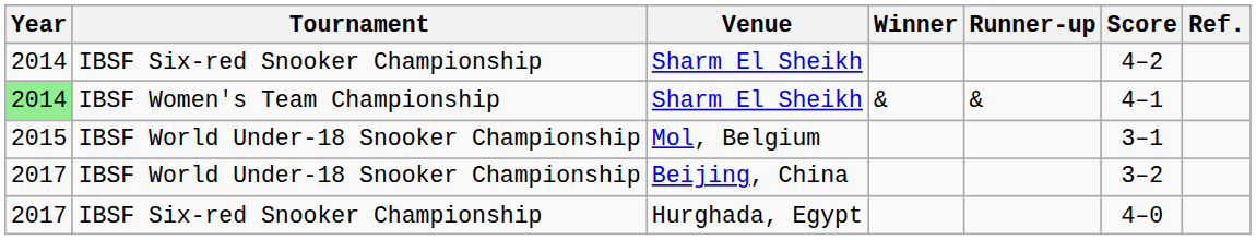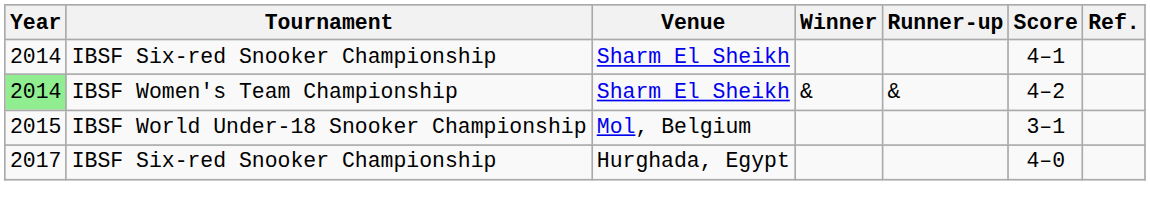 <table class="wikitable">
 <tr>
 <th>Year</th>
 <th>Tournament</th>
 <th>Venue</th>
 <th>Winner</th>
 <th>Runner-up</th>
 <th>Score</th>
 <th>Ref.</th>
 </tr>
 <tr>
 <td>2014</td>
 <td>IBSF Six-red Snooker Championship</td>
 <td><a href='#'>Sharm El Sheikh</a></td>
 <td></td>
 <td></td>
-<td align = "center">4–2</td>
+<td align = "center">4–1</td>
 <td style="text-align:center;"></td>
 </tr>
 <tr>
 <td style="background: lightgreen;">2014</td>
 <td>IBSF Women's Team  Championship</td>
 <td><a href='#'>Sharm El Sheikh</a></td>
 <td> & </td>
 <td> & </td>
-<td align = "center">4–1</td>
+<td align = "center">4–2</td>
 <td style="text-align:center;"></td>
 </tr>
 <tr>
 <td>2015</td>
 <td>IBSF World Under-18 Snooker Championship</td>
 <td><a href='#'>Mol</a>, Belgium</td>
 <td></td>
 <td></td>
 <td align = "center">3–1</td>
 <td style="text-align:center;"></td>
 </tr>
 <tr>
 <td>2017</td>
-<td>IBSF World Under-18 Snooker Championship</td>
-<td><a href='#'>Beijing</a>, China</td>
-<td></td>
-<td></td>
-<td align = "center">3–2</td>
-<td style="text-align:center;"></td>
-</tr>
-<tr>
-<td>2017</td>
 <td>IBSF Six-red Snooker Championship</td>
 <td>Hurghada, Egypt</td>
 <td></td>
 <td></td>
 <td align = "center">4–0</td>
 <td style="text-align:center;"></td>
 </tr>
 </table>
